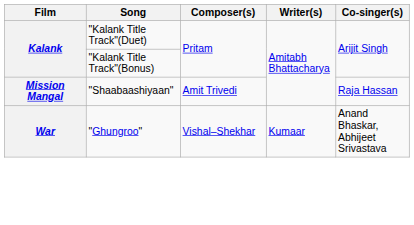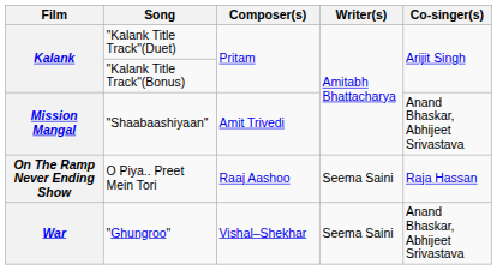 <table class="wikitable plainrowheaders" width="100%" textcolor:#000;">
 <tr>
 <th scope="col" width=20%><strong>Film</strong></th>
 <th scope="col" width=23%><strong>Song</strong></th>
 <th scope="col" width=21%><strong>Composer(s)</strong></th>
 <th scope="col" width=17%><strong>Writer(s)</strong></th>
 <th scope="col" width=18%><strong>Co-singer(s)</strong></th>
 </tr>
 <tr>
 <th rowspan="2"><em><a href='#'>Kalank</a></em></th>
 <td>"Kalank Title Track"(Duet)</td>
 <td rowspan="2"><a href='#'>Pritam</a></td>
 <td rowspan="3"><a href='#'>Amitabh Bhattacharya</a></td>
 <td rowspan="2"><a href='#'>Arijit Singh</a></td>
 </tr>
 <tr>
 <td>"Kalank Title Track"(Bonus)</td>
 </tr>
 <tr>
 <th><em><a href='#'>Mission Mangal</a></em></th>
 <td>"Shaabaashiyaan"</td>
 <td><a href='#'>Amit Trivedi</a></td>
+<td>Anand Bhaskar, Abhijeet Srivastava</td>
+</tr>
+<tr>
+<th><em>On The Ramp Never Ending Show</em></th>
+<td>O Piya.. Preet Mein Tori</td>
+<td><a href='#'>Raaj Aashoo</a></td>
+<td>Seema Saini</td>
 <td><a href='#'>Raja Hassan</a></td>
 </tr>
 <tr>
 <th><em><a href='#'>War</a></em></th>
 <td>"<a href='#'>Ghungroo</a>"</td>
 <td><a href='#'>Vishal–Shekhar</a></td>
-<td><a href='#'>Kumaar</a></td>
+<td>Seema Saini</td>
 <td>Anand Bhaskar, Abhijeet Srivastava</td>
 </tr>
 </table>
